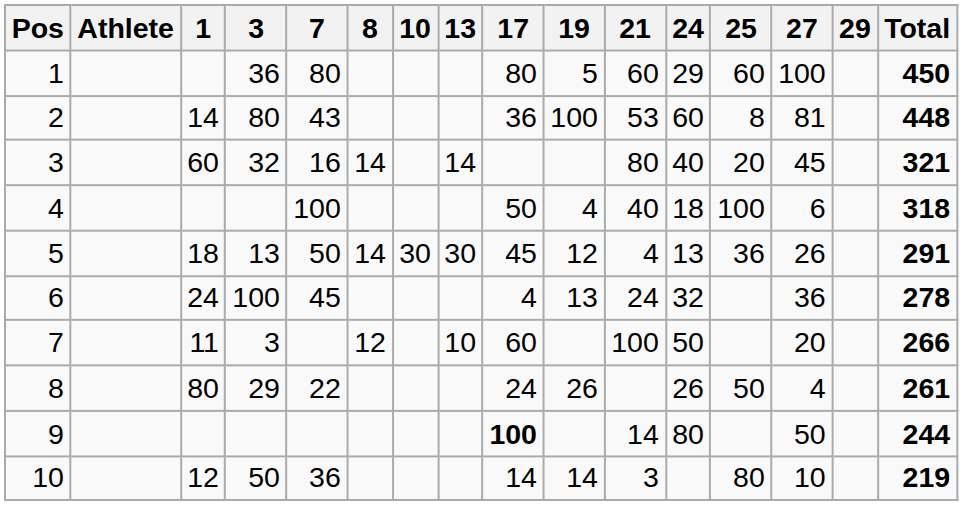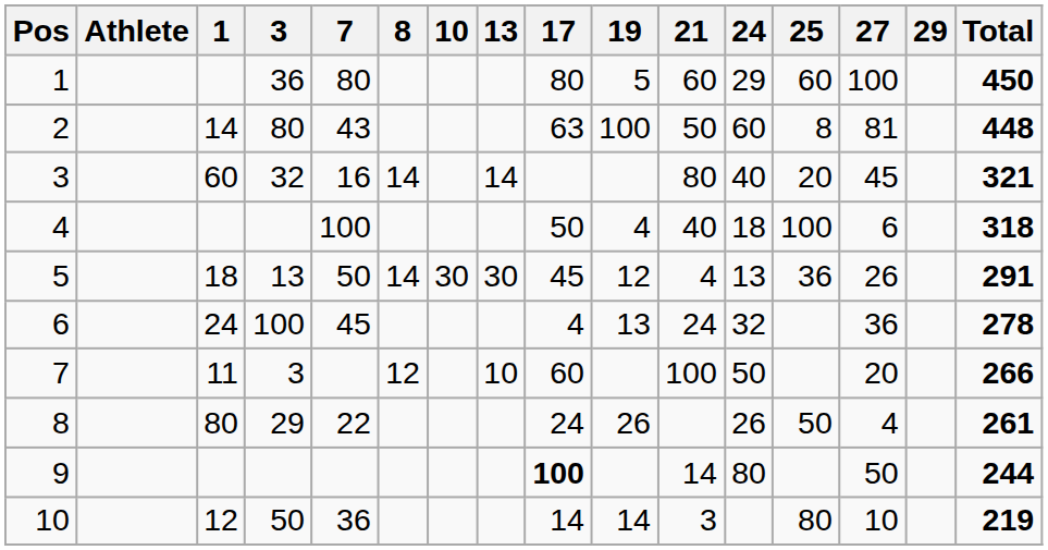 <table class="wikitable" style="font-size: 90%">
 <tr align="right">
 <th>Pos</th>
 <th>Athlete</th>
 <th>1</th>
 <th>3</th>
 <th>7</th>
 <th>8</th>
 <th>10</th>
 <th>13</th>
 <th>17</th>
 <th>19</th>
 <th>21</th>
 <th>24</th>
 <th>25</th>
 <th>27</th>
 <th>29</th>
 <th>Total</th>
 </tr>
 <tr align="right">
 <td>1</td>
 <td align="left"></td>
 <td></td>
 <td>36</td>
 <td>80</td>
 <td></td>
 <td></td>
 <td></td>
 <td>80</td>
 <td>5</td>
 <td>60</td>
 <td>29</td>
 <td>60</td>
 <td>100</td>
 <td></td>
 <td><strong>450</strong></td>
 </tr>
 <tr align="right">
 <td>2</td>
 <td align="left"></td>
 <td>14</td>
 <td>80</td>
 <td>43</td>
 <td></td>
 <td></td>
 <td></td>
-<td>36</td>
+<td>63</td>
 <td>100</td>
-<td>53</td>
+<td>50</td>
 <td>60</td>
 <td>8</td>
 <td>81</td>
 <td></td>
 <td><strong>448</strong></td>
 </tr>
 <tr align="right">
 <td>3</td>
 <td align="left"></td>
 <td>60</td>
 <td>32</td>
 <td>16</td>
 <td>14</td>
 <td></td>
 <td>14</td>
 <td></td>
 <td></td>
 <td>80</td>
 <td>40</td>
 <td>20</td>
 <td>45</td>
 <td></td>
 <td><strong>321</strong></td>
 </tr>
 <tr align="right">
 <td>4</td>
 <td align="left"></td>
 <td></td>
 <td></td>
 <td>100</td>
 <td></td>
 <td></td>
 <td></td>
 <td>50</td>
 <td>4</td>
 <td>40</td>
 <td>18</td>
 <td>100</td>
 <td>6</td>
 <td></td>
 <td><strong>318</strong></td>
 </tr>
 <tr align="right">
 <td>5</td>
 <td align="left"></td>
 <td>18</td>
 <td>13</td>
 <td>50</td>
 <td>14</td>
 <td>30</td>
 <td>30</td>
 <td>45</td>
 <td>12</td>
 <td>4</td>
 <td>13</td>
 <td>36</td>
 <td>26</td>
 <td></td>
 <td><strong>291</strong></td>
 </tr>
 <tr align="right">
 <td>6</td>
 <td align="left"></td>
 <td>24</td>
 <td>100</td>
 <td>45</td>
 <td></td>
 <td></td>
 <td></td>
 <td>4</td>
 <td>13</td>
 <td>24</td>
 <td>32</td>
 <td></td>
 <td>36</td>
 <td></td>
 <td><strong>278</strong></td>
 </tr>
 <tr align="right">
 <td>7</td>
 <td align="left"></td>
 <td>11</td>
 <td>3</td>
 <td></td>
 <td>12</td>
 <td></td>
 <td>10</td>
 <td>60</td>
 <td></td>
 <td>100</td>
 <td>50</td>
 <td></td>
 <td>20</td>
 <td></td>
 <td><strong>266</strong></td>
 </tr>
 <tr align="right">
 <td>8</td>
 <td align="left"></td>
 <td>80</td>
 <td>29</td>
 <td>22</td>
 <td></td>
 <td></td>
 <td></td>
 <td>24</td>
 <td>26</td>
 <td></td>
 <td>26</td>
 <td>50</td>
 <td>4</td>
 <td></td>
 <td><strong>261</strong></td>
 </tr>
 <tr align="right">
 <td>9</td>
 <td align="left"></td>
 <td></td>
 <td></td>
 <td></td>
 <td></td>
 <td></td>
 <td></td>
 <td><strong>100</strong></td>
 <td></td>
 <td>14</td>
 <td>80</td>
 <td></td>
 <td>50</td>
 <td></td>
 <td><strong>244</strong></td>
 </tr>
 <tr align="right">
 <td>10</td>
 <td align="left"></td>
 <td>12</td>
 <td>50</td>
 <td>36</td>
 <td></td>
 <td></td>
 <td></td>
 <td>14</td>
 <td>14</td>
 <td>3</td>
 <td></td>
 <td>80</td>
 <td>10</td>
 <td></td>
 <td><strong>219</strong><br></td>
 </tr>
 <tr>
 </tr>
 </table>
